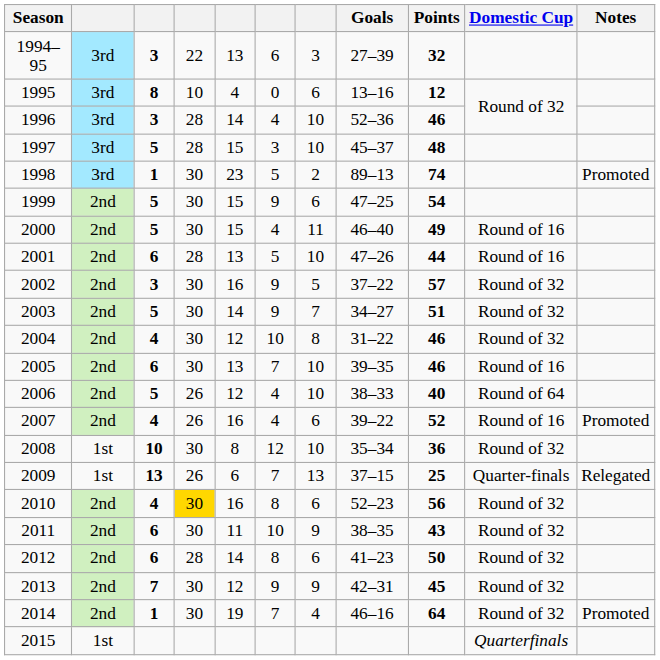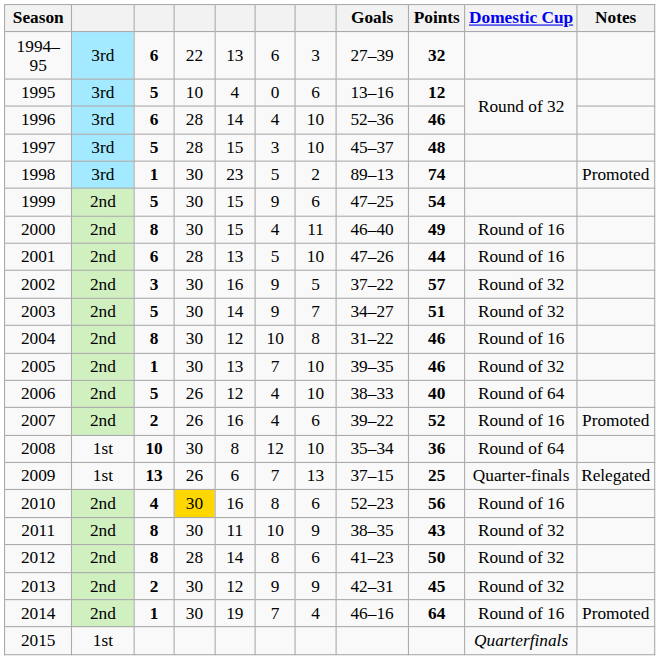 <table class="wikitable" style="text-align: center;">
 <tr>
 <th width=55>Season</th>
 <th width=50></th>
 <th width=30></th>
 <th width=30></th>
 <th width=30></th>
 <th width=30></th>
 <th width=30></th>
 <th width=60>Goals</th>
 <th width=45>Points</th>
 <th><a href='#'>Domestic Cup</a></th>
 <th>Notes</th>
 </tr>
 <tr>
 <td>1994–95</td>
 <td style="background:#A3E9FF">3rd</td>
-<td><strong>3</strong></td>
+<td><strong>6</strong></td>
 <td>22</td>
 <td>13</td>
 <td>6</td>
 <td>3</td>
 <td>27–39</td>
 <td><strong>32</strong></td>
 <td></td>
 <td></td>
 </tr>
 <tr>
 <td>1995</td>
 <td style="background:#A3E9FF">3rd</td>
-<td><strong>8</strong></td>
+<td><strong>5</strong></td>
 <td>10</td>
 <td>4</td>
 <td>0</td>
 <td>6</td>
 <td>13–16</td>
 <td><strong>12</strong></td>
 <td rowspan="2">Round of 32</td>
 <td></td>
 </tr>
 <tr>
 <td>1996</td>
 <td style="background:#A3E9FF">3rd</td>
-<td><strong>3</strong></td>
+<td><strong>6</strong></td>
 <td>28</td>
 <td>14</td>
 <td>4</td>
 <td>10</td>
 <td>52–36</td>
 <td><strong>46</strong></td>
 <td></td>
 </tr>
 <tr>
 <td>1997</td>
 <td style="background:#A3E9FF">3rd</td>
 <td><strong>5</strong></td>
 <td>28</td>
 <td>15</td>
 <td>3</td>
 <td>10</td>
 <td>45–37</td>
 <td><strong>48</strong></td>
 <td></td>
 <td></td>
 </tr>
 <tr>
 <td>1998</td>
 <td style="background:#A3E9FF">3rd</td>
 <td><strong>1</strong></td>
 <td>30</td>
 <td>23</td>
 <td>5</td>
 <td>2</td>
 <td>89–13</td>
 <td><strong>74</strong></td>
 <td></td>
 <td>Promoted</td>
 </tr>
 <tr>
 <td>1999</td>
 <td style="background:#D0F0C0">2nd</td>
 <td><strong>5</strong></td>
 <td>30</td>
 <td>15</td>
 <td>9</td>
 <td>6</td>
 <td>47–25</td>
 <td><strong>54</strong></td>
 <td></td>
 <td></td>
 </tr>
 <tr>
 <td>2000</td>
 <td style="background:#D0F0C0">2nd</td>
-<td><strong>5</strong></td>
+<td><strong>8</strong></td>
 <td>30</td>
 <td>15</td>
 <td>4</td>
 <td>11</td>
 <td>46–40</td>
 <td><strong>49</strong></td>
 <td>Round of 16</td>
 <td></td>
 </tr>
 <tr>
 <td>2001</td>
 <td style="background:#D0F0C0">2nd</td>
 <td><strong>6</strong></td>
 <td>28</td>
 <td>13</td>
 <td>5</td>
 <td>10</td>
 <td>47–26</td>
 <td><strong>44</strong></td>
 <td>Round of 16</td>
 <td></td>
 </tr>
 <tr>
 <td>2002</td>
 <td style="background:#D0F0C0">2nd</td>
 <td><strong>3</strong></td>
 <td>30</td>
 <td>16</td>
 <td>9</td>
 <td>5</td>
 <td>37–22</td>
 <td><strong>57</strong></td>
 <td>Round of 32</td>
 <td></td>
 </tr>
 <tr>
 <td>2003</td>
 <td style="background:#D0F0C0">2nd</td>
 <td><strong>5</strong></td>
 <td>30</td>
 <td>14</td>
 <td>9</td>
 <td>7</td>
 <td>34–27</td>
 <td><strong>51</strong></td>
 <td>Round of 32</td>
 <td></td>
 </tr>
 <tr>
 <td>2004</td>
 <td style="background:#D0F0C0">2nd</td>
-<td><strong>4</strong></td>
+<td><strong>8</strong></td>
 <td>30</td>
 <td>12</td>
 <td>10</td>
 <td>8</td>
 <td>31–22</td>
 <td><strong>46</strong></td>
-<td>Round of 32</td>
+<td>Round of 16</td>
 <td></td>
 </tr>
 <tr>
 <td>2005</td>
 <td style="background:#D0F0C0">2nd</td>
-<td><strong>6</strong></td>
+<td><strong>1</strong></td>
 <td>30</td>
 <td>13</td>
 <td>7</td>
 <td>10</td>
 <td>39–35</td>
 <td><strong>46</strong></td>
-<td>Round of 16</td>
+<td>Round of 32</td>
 <td></td>
 </tr>
 <tr>
 <td>2006</td>
 <td style="background:#D0F0C0">2nd</td>
 <td><strong>5</strong></td>
 <td>26</td>
 <td>12</td>
 <td>4</td>
 <td>10</td>
 <td>38–33</td>
 <td><strong>40</strong></td>
 <td>Round of 64</td>
 <td></td>
 </tr>
 <tr>
 <td>2007</td>
 <td style="background:#D0F0C0">2nd</td>
-<td><strong>4</strong></td>
+<td><strong>2</strong></td>
 <td>26</td>
 <td>16</td>
 <td>4</td>
 <td>6</td>
 <td>39–22</td>
 <td><strong>52</strong></td>
 <td>Round of 16</td>
 <td>Promoted</td>
 </tr>
 <tr>
 <td>2008</td>
 <td>1st</td>
 <td><strong>10</strong></td>
 <td>30</td>
 <td>8</td>
 <td>12</td>
 <td>10</td>
 <td>35–34</td>
 <td><strong>36</strong></td>
-<td>Round of 32</td>
+<td>Round of 64</td>
 <td></td>
 </tr>
 <tr>
 <td>2009</td>
 <td>1st</td>
 <td><strong>13</strong></td>
 <td>26</td>
 <td>6</td>
 <td>7</td>
 <td>13</td>
 <td>37–15</td>
 <td><strong>25</strong></td>
 <td>Quarter-finals</td>
 <td>Relegated</td>
 </tr>
 <tr>
 <td>2010</td>
 <td style="background:#D0F0C0">2nd</td>
 <td><strong>4</strong></td>
 <td style="background: gold;">30</td>
 <td>16</td>
 <td>8</td>
 <td>6</td>
 <td>52–23</td>
 <td><strong>56</strong></td>
-<td>Round of 32</td>
+<td>Round of 16</td>
 <td></td>
 </tr>
 <tr>
 <td>2011</td>
 <td style="background:#D0F0C0">2nd</td>
-<td><strong>6</strong></td>
+<td><strong>8</strong></td>
 <td>30</td>
 <td>11</td>
 <td>10</td>
 <td>9</td>
 <td>38–35</td>
 <td><strong>43</strong></td>
 <td>Round of 32</td>
 <td></td>
 </tr>
 <tr>
 <td>2012</td>
 <td style="background:#D0F0C0">2nd</td>
-<td><strong>6</strong></td>
+<td><strong>8</strong></td>
 <td>28</td>
 <td>14</td>
 <td>8</td>
 <td>6</td>
 <td>41–23</td>
 <td><strong>50</strong></td>
 <td>Round of 32</td>
 <td></td>
 </tr>
 <tr>
 <td>2013</td>
 <td style="background:#D0F0C0">2nd</td>
-<td><strong>7</strong></td>
+<td><strong>2</strong></td>
 <td>30</td>
 <td>12</td>
 <td>9</td>
 <td>9</td>
 <td>42–31</td>
 <td><strong>45</strong></td>
 <td>Round of 32</td>
 <td></td>
 </tr>
 <tr>
 <td>2014</td>
 <td style="background:#D0F0C0">2nd</td>
 <td><strong>1</strong></td>
 <td>30</td>
 <td>19</td>
 <td>7</td>
 <td>4</td>
 <td>46–16</td>
 <td><strong>64</strong></td>
-<td>Round of 32</td>
+<td>Round of 16</td>
 <td>Promoted</td>
 </tr>
 <tr>
 <td>2015</td>
 <td>1st</td>
 <td></td>
 <td></td>
 <td></td>
 <td></td>
 <td></td>
 <td></td>
 <td></td>
 <td><em>Quarterfinals</em></td>
 <td></td>
 </tr>
 </table>
